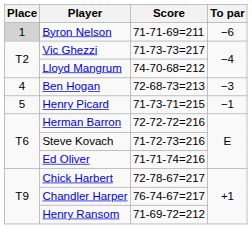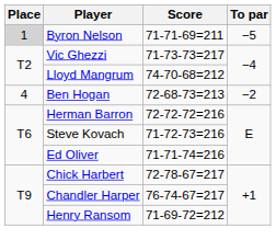 <table class=wikitable>
 <tr>
 <th>Place</th>
 <th>Player</th>
 <th>Score</th>
 <th>To par</th>
 </tr>
 <tr>
 <td align=center style="background: lightgrey;">1</td>
 <td> <a href='#'>Byron Nelson</a></td>
 <td>71-71-69=211</td>
-<td align=center>−6</td>
+<td align=center>−5</td>
 </tr>
 <tr>
 <td rowspan=2 align=center>T2</td>
 <td> <a href='#'>Vic Ghezzi</a></td>
 <td>71-73-73=217</td>
 <td rowspan=2 align=center>−4</td>
 </tr>
 <tr>
 <td> <a href='#'>Lloyd Mangrum</a></td>
 <td>74-70-68=212</td>
 </tr>
 <tr>
 <td align=center>4</td>
 <td> <a href='#'>Ben Hogan</a></td>
 <td>72-68-73=213</td>
-<td align=center>−3</td>
-</tr>
-<tr>
-<td align=center>5</td>
-<td> <a href='#'>Henry Picard</a></td>
-<td>71-73-71=215</td>
-<td align=center>−1</td>
+<td align=center>−2</td>
 </tr>
 <tr>
 <td rowspan=3 align=center>T6</td>
 <td> <a href='#'>Herman Barron</a></td>
 <td>72-72-72=216</td>
 <td rowspan=3 align=center>E</td>
 </tr>
 <tr>
 <td> Steve Kovach</td>
 <td>71-72-73=216</td>
 </tr>
 <tr>
 <td> <a href='#'>Ed Oliver</a></td>
 <td>71-71-74=216</td>
 </tr>
 <tr>
 <td rowspan=3 align=center>T9</td>
 <td> <a href='#'>Chick Harbert</a></td>
 <td>72-78-67=217</td>
 <td rowspan=3 align=center>+1</td>
 </tr>
 <tr>
 <td> <a href='#'>Chandler Harper</a></td>
 <td>76-74-67=217</td>
 </tr>
 <tr>
 <td> <a href='#'>Henry Ransom</a></td>
 <td>71-69-72=212</td>
 </tr>
 </table>
